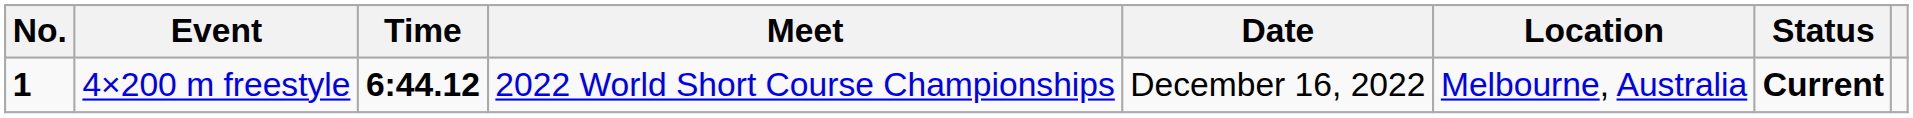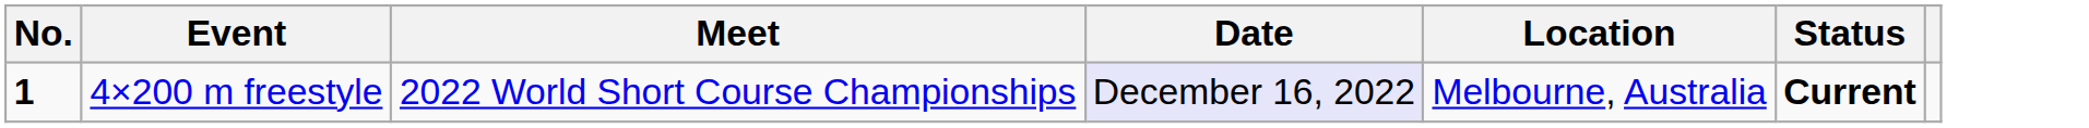 <table class="wikitable">
 <tr>
 <th>No.</th>
 <th>Event</th>
-<th>Time</th>
 <th>Meet</th>
 <th>Date</th>
 <th>Location</th>
 <th>Status</th>
 <th></th>
 </tr>
 <tr>
 <td><strong>1</strong></td>
 <td><a href='#'>4×200 m freestyle</a></td>
-<td style="text-align:center;"><strong>6:44.12</strong></td>
 <td><a href='#'>2022 World Short Course Championships</a></td>
-<td>December 16, 2022</td>
+<td style="background: lavender;">December 16, 2022</td>
 <td><a href='#'>Melbourne</a>, <a href='#'>Australia</a></td>
 <td style="text-align:center;"><strong>Current</strong></td>
 <td style="text-align:center;"></td>
 </tr>
 </table>
